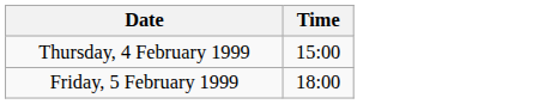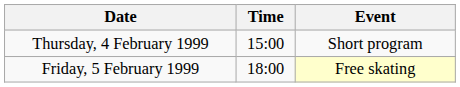 <table class = "wikitable" style="text-align:center;">
 <tr>
 <th width=220>Date</th>
 <th width=50>Time</th>
+<th width=150>Event</th>
 </tr>
 <tr>
 <td>Thursday, 4 February 1999</td>
 <td>15:00</td>
+<td>Short program</td>
 </tr>
 <tr>
 <td>Friday, 5 February 1999</td>
 <td>18:00</td>
+<td bgcolor=ffffcc>Free skating</td>
 </tr>
 </table>
